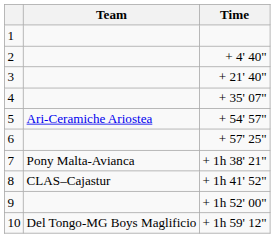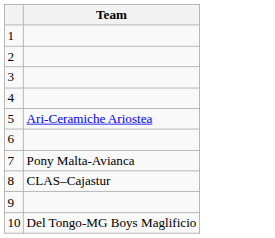 <table class="wikitable">
 <tr>
 <th></th>
 <th>Team</th>
-<th>Time</th>
 </tr>
 <tr>
 <td>1</td>
 <td> </td>
-<td align=right></td>
 </tr>
 <tr>
 <td>2</td>
 <td> </td>
-<td align=right>+ 4' 40"</td>
 </tr>
 <tr>
 <td>3</td>
 <td> </td>
-<td align=right>+ 21' 40"</td>
 </tr>
 <tr>
 <td>4</td>
 <td> </td>
-<td align=right>+ 35' 07"</td>
 </tr>
 <tr>
 <td>5</td>
 <td> <a href='#'>Ari-Ceramiche Ariostea</a></td>
-<td align=right>+ 54' 57"</td>
 </tr>
 <tr>
 <td>6</td>
 <td> </td>
-<td align=right>+ 57' 25"</td>
 </tr>
 <tr>
 <td>7</td>
 <td> Pony Malta-Avianca</td>
-<td align=right>+ 1h 38' 21"</td>
 </tr>
 <tr>
 <td>8</td>
 <td> CLAS–Cajastur</td>
-<td align=right>+ 1h 41' 52"</td>
 </tr>
 <tr>
 <td>9</td>
 <td> </td>
-<td align=right>+ 1h 52' 00"</td>
 </tr>
 <tr>
 <td>10</td>
 <td> Del Tongo-MG Boys Maglificio</td>
-<td align=right>+ 1h 59' 12"</td>
 </tr>
 </table>
